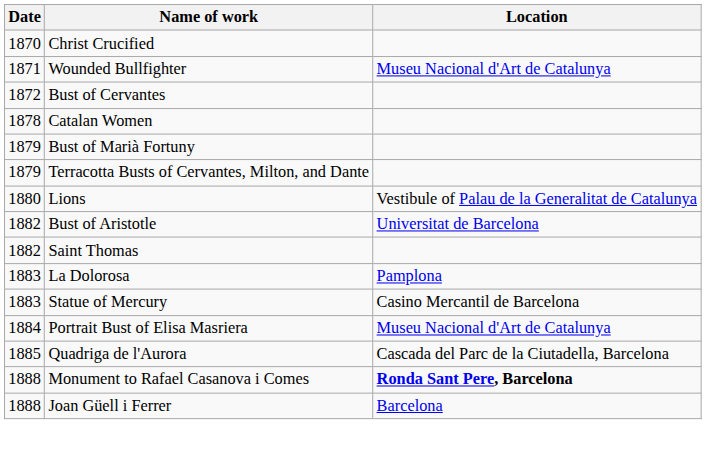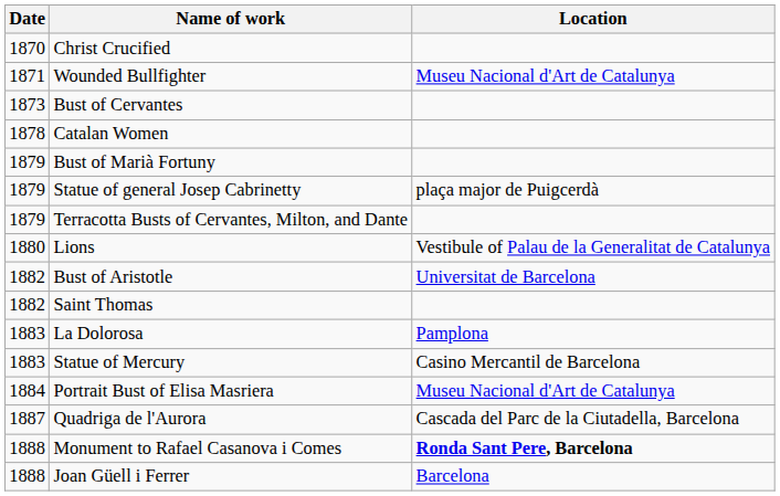 <table class="wikitable">
 <tr>
 <th>Date</th>
 <th>Name of work</th>
 <th>Location</th>
 </tr>
 <tr>
 <td>1870</td>
 <td>Christ Crucified</td>
 <td></td>
 </tr>
 <tr>
 <td>1871</td>
 <td>Wounded Bullfighter</td>
 <td><a href='#'>Museu Nacional d'Art de Catalunya</a></td>
 </tr>
 <tr>
-<td>1872</td>
+<td>1873</td>
 <td>Bust of Cervantes</td>
 <td></td>
 </tr>
 <tr>
 <td>1878</td>
 <td>Catalan Women</td>
 <td></td>
 </tr>
 <tr>
 <td>1879</td>
 <td>Bust of Marià Fortuny</td>
 <td></td>
+</tr>
+<tr>
+<td>1879</td>
+<td>Statue of general Josep Cabrinetty</td>
+<td>plaça major de Puigcerdà</td>
 </tr>
 <tr>
 <td>1879</td>
 <td>Terracotta Busts of Cervantes, Milton, and Dante</td>
 <td></td>
 </tr>
 <tr>
 <td>1880</td>
 <td>Lions</td>
 <td>Vestibule of <a href='#'>Palau de la Generalitat de Catalunya</a></td>
 </tr>
 <tr>
 <td>1882</td>
 <td>Bust of Aristotle</td>
 <td><a href='#'>Universitat de Barcelona</a></td>
 </tr>
 <tr>
 <td>1882</td>
 <td>Saint Thomas</td>
 <td></td>
 </tr>
 <tr>
 <td>1883</td>
 <td>La Dolorosa</td>
 <td><a href='#'>Pamplona</a></td>
 </tr>
 <tr>
 <td>1883</td>
 <td>Statue of Mercury</td>
 <td>Casino Mercantil de Barcelona</td>
 </tr>
 <tr>
 <td>1884</td>
 <td>Portrait Bust of Elisa Masriera</td>
 <td><a href='#'>Museu Nacional d'Art de Catalunya</a></td>
 </tr>
 <tr>
-<td>1885</td>
+<td>1887</td>
 <td>Quadriga de l'Aurora</td>
 <td>Cascada del Parc de la Ciutadella, Barcelona</td>
 </tr>
 <tr>
 <td>1888</td>
 <td>Monument to Rafael Casanova i Comes</td>
 <td><strong><a href='#'>Ronda Sant Pere</a>, Barcelona</strong></td>
 </tr>
 <tr>
 <td>1888</td>
 <td>Joan Güell i Ferrer</td>
 <td><a href='#'>Barcelona</a></td>
 </tr>
 </table>
